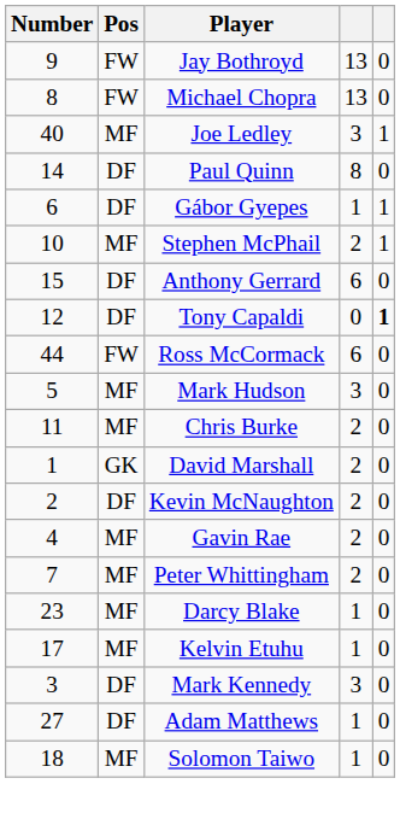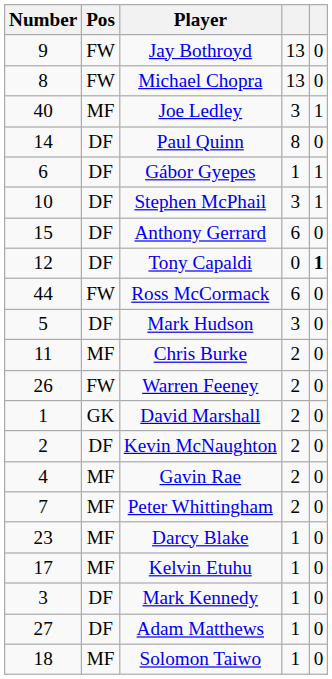 <table class="wikitable" style="text-align: center">
 <tr>
 <th>Number</th>
 <th>Pos</th>
 <th>Player</th>
 <th></th>
 <th></th>
 </tr>
 <tr>
 <td>9</td>
 <td>FW</td>
 <td><a href='#'>Jay Bothroyd</a></td>
 <td>13</td>
 <td>0</td>
 </tr>
 <tr>
 <td>8</td>
 <td>FW</td>
 <td><a href='#'>Michael Chopra</a></td>
 <td>13</td>
 <td>0</td>
 </tr>
 <tr>
 <td>40</td>
 <td>MF</td>
 <td><a href='#'>Joe Ledley</a></td>
 <td>3</td>
 <td>1</td>
 </tr>
 <tr>
 <td>14</td>
 <td>DF</td>
 <td><a href='#'>Paul Quinn</a></td>
 <td>8</td>
 <td>0</td>
 </tr>
 <tr>
 <td>6</td>
 <td>DF</td>
 <td><a href='#'>Gábor Gyepes</a></td>
 <td>1</td>
 <td>1</td>
 </tr>
 <tr>
 <td>10</td>
-<td>MF</td>
+<td>DF</td>
 <td><a href='#'>Stephen McPhail</a></td>
-<td>2</td>
+<td>3</td>
 <td>1</td>
 </tr>
 <tr>
 <td>15</td>
 <td>DF</td>
 <td><a href='#'>Anthony Gerrard</a></td>
 <td>6</td>
 <td>0</td>
 </tr>
 <tr>
 <td>12</td>
 <td>DF</td>
 <td><a href='#'>Tony Capaldi</a></td>
 <td>0</td>
 <td><strong>1</strong></td>
 </tr>
 <tr>
 <td>44</td>
 <td>FW</td>
 <td><a href='#'>Ross McCormack</a></td>
 <td>6</td>
 <td>0</td>
 </tr>
 <tr>
 <td>5</td>
-<td>MF</td>
+<td>DF</td>
 <td><a href='#'>Mark Hudson</a></td>
 <td>3</td>
 <td>0</td>
 </tr>
 <tr>
 <td>11</td>
 <td>MF</td>
 <td><a href='#'>Chris Burke</a></td>
+<td>2</td>
+<td>0</td>
+</tr>
+<tr>
+<td>26</td>
+<td>FW</td>
+<td><a href='#'>Warren Feeney</a></td>
 <td>2</td>
 <td>0</td>
 </tr>
 <tr>
 <td>1</td>
 <td>GK</td>
 <td><a href='#'>David Marshall</a></td>
 <td>2</td>
 <td>0</td>
 </tr>
 <tr>
 <td>2</td>
 <td>DF</td>
 <td><a href='#'>Kevin McNaughton</a></td>
 <td>2</td>
 <td>0</td>
 </tr>
 <tr>
 <td>4</td>
 <td>MF</td>
 <td><a href='#'>Gavin Rae</a></td>
 <td>2</td>
 <td>0</td>
 </tr>
 <tr>
 <td>7</td>
 <td>MF</td>
 <td><a href='#'>Peter Whittingham</a></td>
 <td>2</td>
 <td>0</td>
 </tr>
 <tr>
 <td>23</td>
 <td>MF</td>
 <td><a href='#'>Darcy Blake</a></td>
 <td>1</td>
 <td>0</td>
 </tr>
 <tr>
 <td>17</td>
 <td>MF</td>
 <td><a href='#'>Kelvin Etuhu</a></td>
 <td>1</td>
 <td>0</td>
 </tr>
 <tr>
 <td>3</td>
 <td>DF</td>
 <td><a href='#'>Mark Kennedy</a></td>
-<td>3</td>
+<td>1</td>
 <td>0</td>
 </tr>
 <tr>
 <td>27</td>
 <td>DF</td>
 <td><a href='#'>Adam Matthews</a></td>
 <td>1</td>
 <td>0</td>
 </tr>
 <tr>
 <td>18</td>
 <td>MF</td>
 <td><a href='#'>Solomon Taiwo</a></td>
 <td>1</td>
 <td>0</td>
 </tr>
 </table>
